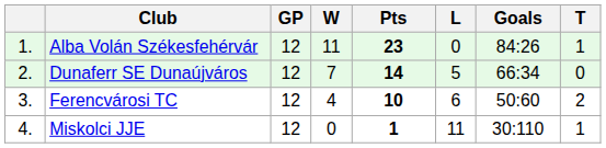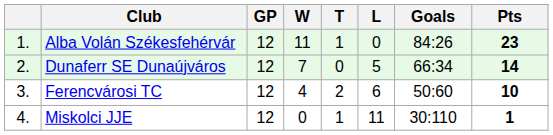 <table class="wikitable">
 <tr>
 <th width="30"></th>
 <th width="200">Club</th>
 <th width="30">GP</th>
 <th width="30">W</th>
-<th width="70">Pts</th>
+<th width="30">T</th>
 <th width="30">L</th>
 <th width="70">Goals</th>
-<th width="30">T</th>
+<th width="70">Pts</th>
 </tr>
 <tr bgcolor="#e6fae6" align="center">
 <td>1.</td>
 <td align="left"><a href='#'>Alba Volán Székesfehérvár</a></td>
 <td>12</td>
 <td>11</td>
-<td><strong>23</strong></td>
+<td>1</td>
 <td>0</td>
 <td>84:26</td>
-<td>1</td>
+<td><strong>23</strong></td>
 </tr>
 <tr bgcolor="#e6fae6" align="center">
 <td>2.</td>
 <td align="left"><a href='#'>Dunaferr SE Dunaújváros</a></td>
 <td>12</td>
 <td>7</td>
-<td><strong>14</strong></td>
+<td>0</td>
 <td>5</td>
 <td>66:34</td>
-<td>0</td>
+<td><strong>14</strong></td>
 </tr>
 <tr bgcolor="#FFFFFF" align="center">
 <td>3.</td>
 <td align="left"><a href='#'>Ferencvárosi TC</a></td>
 <td>12</td>
 <td>4</td>
-<td><strong>10</strong></td>
+<td>2</td>
 <td>6</td>
 <td>50:60</td>
-<td>2</td>
+<td><strong>10</strong></td>
 </tr>
 <tr bgcolor="#FFFFFF" align="center">
 <td>4.</td>
 <td align="left"><a href='#'>Miskolci JJE</a></td>
 <td>12</td>
 <td>0</td>
-<td><strong>1</strong></td>
+<td>1</td>
 <td>11</td>
 <td>30:110</td>
-<td>1</td>
+<td><strong>1</strong></td>
 </tr>
 </table>
